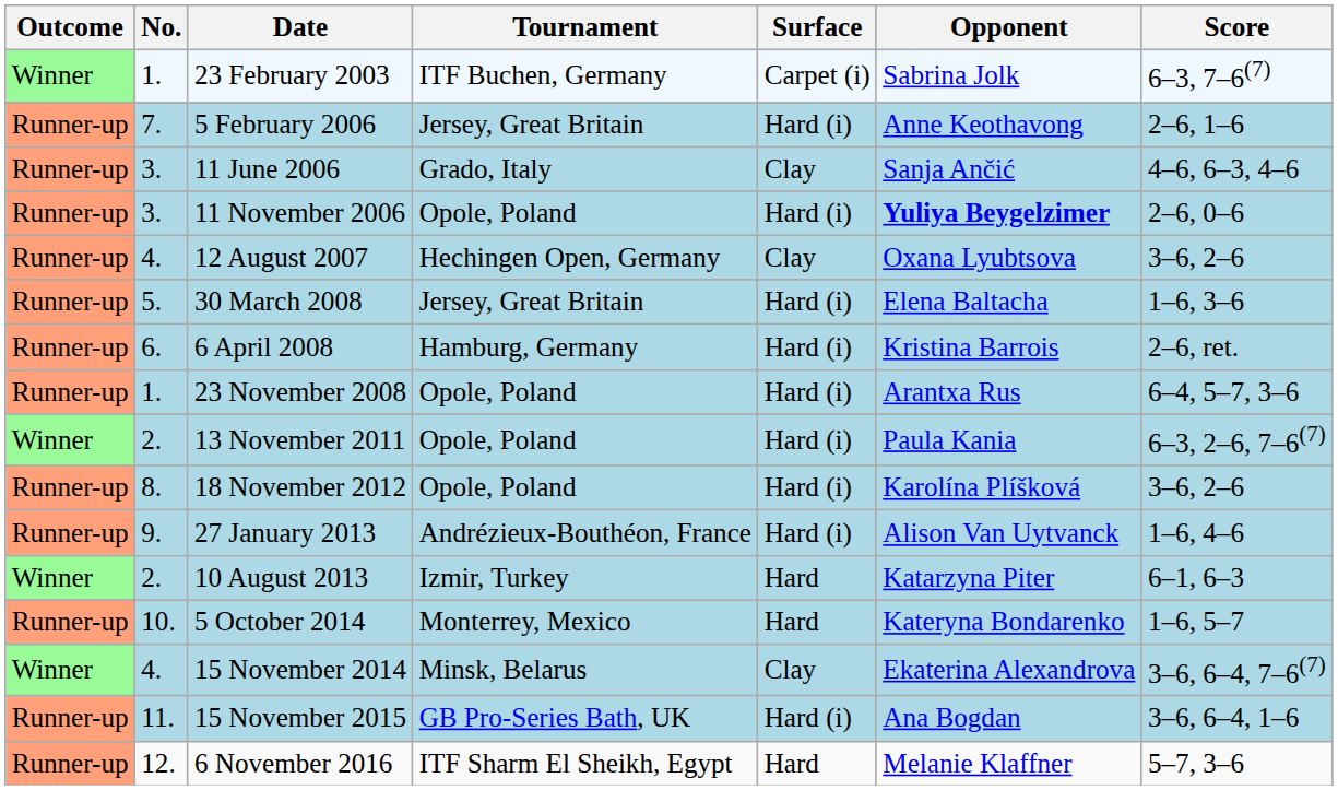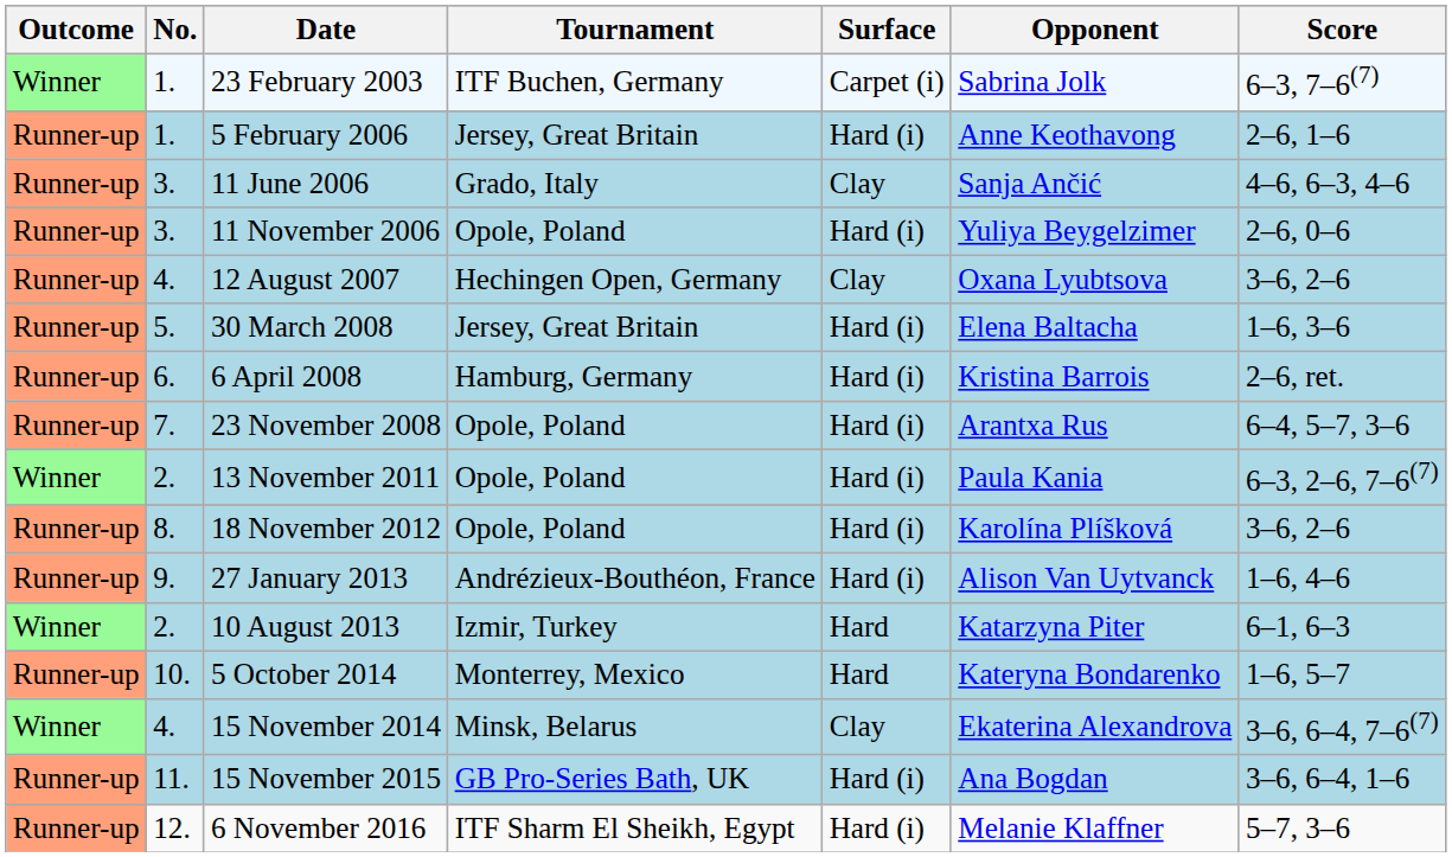 <table class="sortable wikitable" style=font-size:97%>
 <tr>
 <th>Outcome</th>
 <th>No.</th>
 <th>Date</th>
 <th>Tournament</th>
 <th>Surface</th>
 <th>Opponent</th>
 <th class="unsortable">Score</th>
 </tr>
 <tr style="background:#f0f8ff;">
 <td style="background:#98fb98;">Winner</td>
 <td>1.</td>
 <td>23 February 2003</td>
 <td>ITF Buchen, Germany</td>
 <td>Carpet (i)</td>
 <td> <a href='#'>Sabrina Jolk</a></td>
 <td>6–3, 7–6<sup>(7)</sup></td>
 </tr>
 <tr style="background:lightblue;">
 <td bgcolor=#FFA07A>Runner-up</td>
-<td>7.</td>
+<td>1.</td>
 <td>5 February 2006</td>
 <td>Jersey, Great Britain</td>
 <td>Hard (i)</td>
 <td> <a href='#'>Anne Keothavong</a></td>
 <td>2–6, 1–6</td>
 </tr>
 <tr style="background:lightblue;">
 <td bgcolor=#FFA07A>Runner-up</td>
 <td>3.</td>
 <td>11 June 2006</td>
 <td>Grado, Italy</td>
 <td>Clay</td>
 <td> <a href='#'>Sanja Ančić</a></td>
 <td>4–6, 6–3, 4–6</td>
 </tr>
 <tr style="background:lightblue;">
 <td bgcolor=#FFA07A>Runner-up</td>
 <td>3.</td>
 <td>11 November 2006</td>
 <td>Opole, Poland</td>
 <td>Hard (i)</td>
-<td><strong> <a href='#'>Yuliya Beygelzimer</a></strong></td>
+<td> <a href='#'>Yuliya Beygelzimer</a></td>
 <td>2–6, 0–6</td>
 </tr>
 <tr style="background:lightblue;">
 <td bgcolor=#FFA07A>Runner-up</td>
 <td>4.</td>
 <td>12 August 2007</td>
 <td>Hechingen Open, Germany</td>
 <td>Clay</td>
 <td> <a href='#'>Oxana Lyubtsova</a></td>
 <td>3–6, 2–6</td>
 </tr>
 <tr style="background:lightblue;">
 <td bgcolor=#FFA07A>Runner-up</td>
 <td>5.</td>
 <td>30 March 2008</td>
 <td>Jersey, Great Britain</td>
 <td>Hard (i)</td>
 <td> <a href='#'>Elena Baltacha</a></td>
 <td>1–6, 3–6</td>
 </tr>
 <tr style="background:lightblue;">
 <td bgcolor=#FFA07A>Runner-up</td>
 <td>6.</td>
 <td>6 April 2008</td>
 <td>Hamburg, Germany</td>
 <td>Hard (i)</td>
 <td> <a href='#'>Kristina Barrois</a></td>
 <td>2–6, ret.</td>
 </tr>
 <tr style="background:lightblue;">
 <td bgcolor=#FFA07A>Runner-up</td>
-<td>1.</td>
+<td>7.</td>
 <td>23 November 2008</td>
 <td>Opole, Poland</td>
 <td>Hard (i)</td>
 <td> <a href='#'>Arantxa Rus</a></td>
 <td>6–4, 5–7, 3–6</td>
 </tr>
 <tr style="background:lightblue;">
 <td style="background:#98fb98;">Winner</td>
 <td>2.</td>
 <td>13 November 2011</td>
 <td>Opole, Poland</td>
 <td>Hard (i)</td>
 <td> <a href='#'>Paula Kania</a></td>
 <td>6–3, 2–6, 7–6<sup>(7)</sup></td>
 </tr>
 <tr style="background:lightblue;">
 <td bgcolor=#FFA07A>Runner-up</td>
 <td>8.</td>
 <td>18 November 2012</td>
 <td>Opole, Poland</td>
 <td>Hard (i)</td>
 <td> <a href='#'>Karolína Plíšková</a></td>
 <td>3–6, 2–6</td>
 </tr>
 <tr style="background:lightblue;">
 <td bgcolor=#FFA07A>Runner-up</td>
 <td>9.</td>
 <td>27 January 2013</td>
 <td>Andrézieux-Bouthéon, France</td>
 <td>Hard (i)</td>
 <td> <a href='#'>Alison Van Uytvanck</a></td>
 <td>1–6, 4–6</td>
 </tr>
 <tr style="background:lightblue;">
 <td style="background:#98fb98;">Winner</td>
 <td>2.</td>
 <td>10 August 2013</td>
 <td>Izmir, Turkey</td>
 <td>Hard</td>
 <td> <a href='#'>Katarzyna Piter</a></td>
 <td>6–1, 6–3</td>
 </tr>
 <tr style="background:lightblue;">
 <td bgcolor=#FFA07A>Runner-up</td>
 <td>10.</td>
 <td>5 October 2014</td>
 <td>Monterrey, Mexico</td>
 <td>Hard</td>
 <td> <a href='#'>Kateryna Bondarenko</a></td>
 <td>1–6, 5–7</td>
 </tr>
 <tr style="background:lightblue;">
 <td style="background:#98fb98;">Winner</td>
 <td>4.</td>
 <td>15 November 2014</td>
 <td>Minsk, Belarus</td>
 <td>Clay</td>
 <td> <a href='#'>Ekaterina Alexandrova</a></td>
 <td>3–6, 6–4, 7–6<sup>(7)</sup></td>
 </tr>
 <tr style="background:lightblue;">
 <td bgcolor=#FFA07A>Runner-up</td>
 <td>11.</td>
 <td>15 November 2015</td>
 <td><a href='#'>GB Pro-Series Bath</a>, UK</td>
 <td>Hard (i)</td>
 <td> <a href='#'>Ana Bogdan</a></td>
 <td>3–6, 6–4, 1–6</td>
 </tr>
 <tr>
 <td bgcolor=#FFA07A>Runner-up</td>
 <td>12.</td>
 <td>6 November 2016</td>
 <td>ITF Sharm El Sheikh, Egypt</td>
-<td>Hard</td>
+<td>Hard (i)</td>
 <td> <a href='#'>Melanie Klaffner</a></td>
 <td>5–7, 3–6</td>
 </tr>
 </table>
